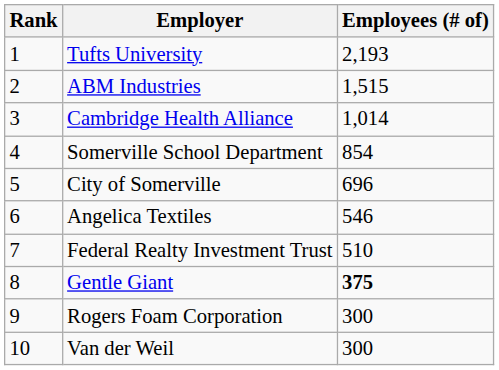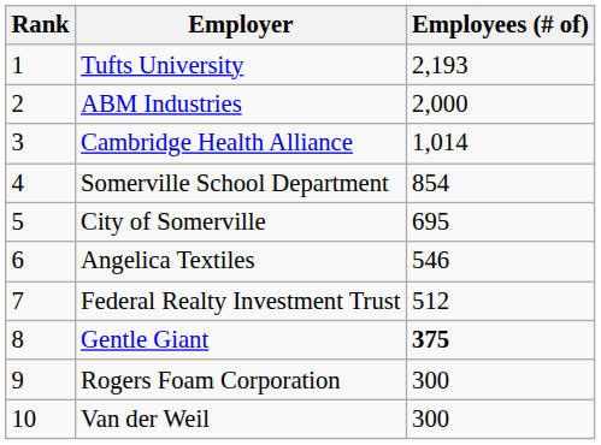 <table class="wikitable">
 <tr>
 <th>Rank</th>
 <th>Employer</th>
 <th>Employees (# of)</th>
 </tr>
 <tr>
 <td>1</td>
 <td><a href='#'>Tufts University</a></td>
 <td>2,193</td>
 </tr>
 <tr>
 <td>2</td>
 <td><a href='#'>ABM Industries</a></td>
-<td>1,515</td>
+<td>2,000</td>
 </tr>
 <tr>
 <td>3</td>
 <td><a href='#'>Cambridge Health Alliance</a></td>
 <td>1,014</td>
 </tr>
 <tr>
 <td>4</td>
 <td>Somerville School Department</td>
 <td>854</td>
 </tr>
 <tr>
 <td>5</td>
 <td>City of Somerville</td>
-<td>696</td>
+<td>695</td>
 </tr>
 <tr>
 <td>6</td>
 <td>Angelica Textiles</td>
 <td>546</td>
 </tr>
 <tr>
 <td>7</td>
 <td>Federal Realty Investment Trust</td>
-<td>510</td>
+<td>512</td>
 </tr>
 <tr>
 <td>8</td>
 <td><a href='#'>Gentle Giant</a></td>
 <td><strong>375</strong></td>
 </tr>
 <tr>
 <td>9</td>
 <td>Rogers Foam Corporation</td>
 <td>300</td>
 </tr>
 <tr>
 <td>10</td>
 <td>Van der Weil</td>
 <td>300</td>
 </tr>
 </table>
